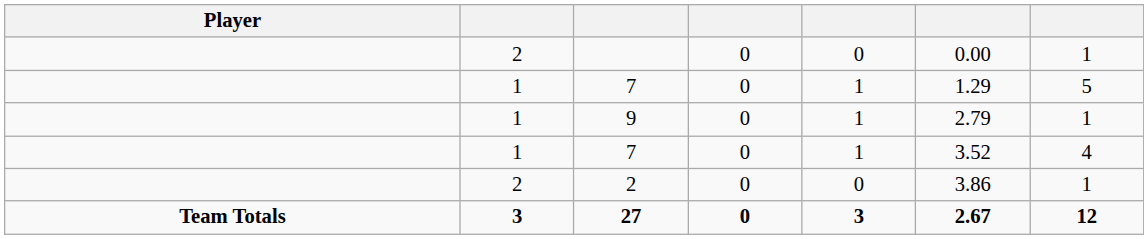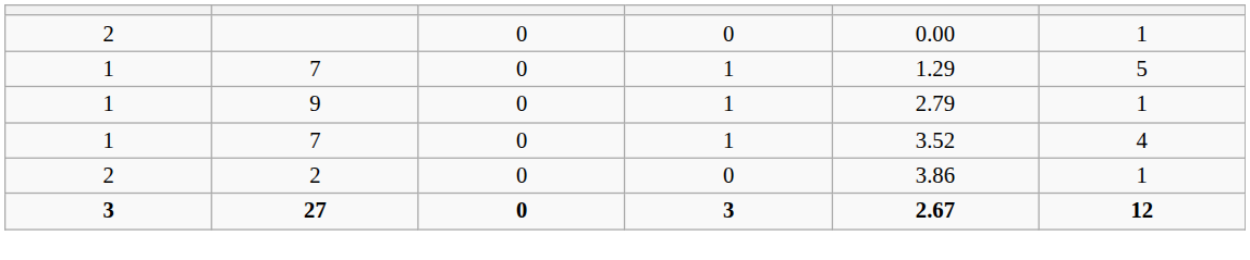 <table class="wikitable sortable" style="text-align:center;" width="100%">
 <tr>
-<th width="40%">Player</th>
 <th width="10%"></th>
 <th width="10%" data-sort-type="number"></th>
 <th width="10%"></th>
 <th width="10%"></th>
 <th width="10%"></th>
 <th width="10%"></th>
 </tr>
 <tr>
-<td></td>
 <td>2</td>
 <td></td>
 <td>0</td>
 <td>0</td>
 <td>0.00</td>
 <td>1</td>
 </tr>
 <tr>
-<td></td>
 <td>1</td>
 <td>7</td>
 <td>0</td>
 <td>1</td>
 <td>1.29</td>
 <td>5</td>
 </tr>
 <tr>
-<td></td>
 <td>1</td>
 <td>9</td>
 <td>0</td>
 <td>1</td>
 <td>2.79</td>
 <td>1</td>
 </tr>
 <tr>
-<td></td>
 <td>1</td>
 <td>7</td>
 <td>0</td>
 <td>1</td>
 <td>3.52</td>
 <td>4</td>
 </tr>
 <tr>
-<td></td>
 <td>2</td>
 <td>2</td>
 <td>0</td>
 <td>0</td>
 <td>3.86</td>
 <td>1</td>
 </tr>
 <tr>
-<td><strong>Team Totals</strong></td>
 <td><strong>3</strong></td>
 <td><strong>27</strong></td>
 <td><strong>0</strong></td>
 <td><strong>3</strong></td>
 <td><strong>2.67</strong></td>
 <td><strong>12</strong></td>
 </tr>
 </table>
